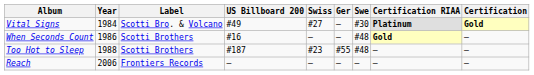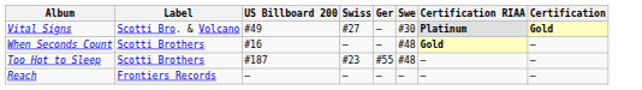 <table class="wikitable">
 <tr>
 <th>Album</th>
-<th>Year</th>
 <th>Label</th>
 <th>US Billboard 200</th>
 <th>Swiss</th>
 <th>Ger</th>
 <th>Swe</th>
 <th>Certification RIAA</th>
 <th>Certification</th>
 </tr>
 <tr>
 <td><em><a href='#'>Vital Signs</a></em></td>
-<td>1984</td>
 <td><a href='#'>Scotti Bro</a>. & <a href='#'>Volcano</a></td>
 <td>#49</td>
 <td>#27</td>
 <td>–</td>
 <td>#30</td>
 <td style="background:#DFDFDF;"><strong>Platinum</strong></td>
 <td style="background:#FFFFBF;"><strong>Gold</strong></td>
 </tr>
 <tr>
 <td><em><a href='#'>When Seconds Count</a></em></td>
-<td>1986</td>
 <td><a href='#'>Scotti Brothers</a></td>
 <td>#16</td>
 <td>–</td>
 <td>–</td>
 <td>#48</td>
 <td style="background:#FFFFBF;"><strong>Gold</strong></td>
 <td>–</td>
 </tr>
 <tr>
 <td><em><a href='#'>Too Hot to Sleep</a></em></td>
-<td>1988</td>
 <td><a href='#'>Scotti Brothers</a></td>
 <td>#187</td>
 <td>#23</td>
 <td>#55</td>
 <td>#48</td>
 <td>–</td>
 <td>–</td>
 </tr>
 <tr>
 <td><em><a href='#'>Reach</a></em></td>
-<td>2006</td>
 <td><a href='#'>Frontiers Records</a></td>
 <td>–</td>
 <td>–</td>
 <td>–</td>
 <td>–</td>
 <td>–</td>
 <td>–</td>
 </tr>
 </table>
